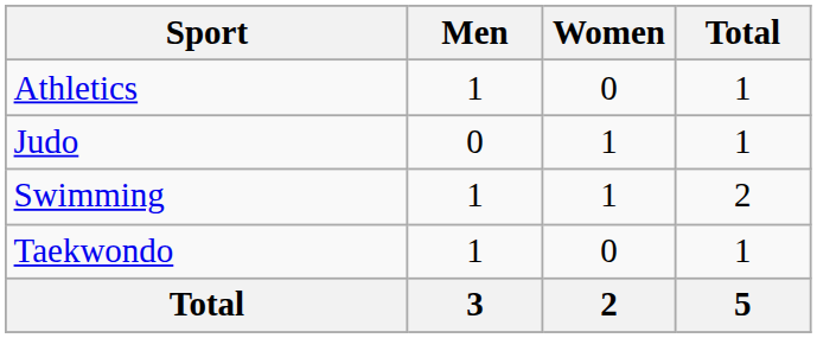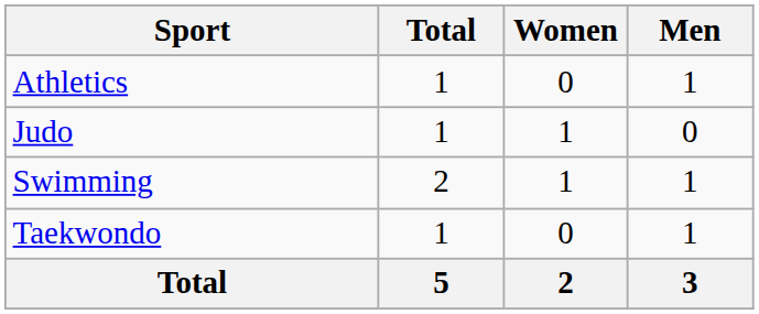 <table class="wikitable sortable" style="text-align:center;">
 <tr>
 <th width=180>Sport</th>
+<th width=55>Total</th>
+<th width=55>Women</th>
 <th width=55>Men</th>
-<th width=55>Women</th>
-<th width=55>Total</th>
 </tr>
 <tr>
 <td align=left><a href='#'>Athletics</a></td>
 <td>1</td>
 <td>0</td>
 <td>1</td>
 </tr>
 <tr>
 <td align=left><a href='#'>Judo</a></td>
-<td>0</td>
 <td>1</td>
 <td>1</td>
+<td>0</td>
 </tr>
 <tr>
 <td align=left><a href='#'>Swimming</a></td>
+<td>2</td>
 <td>1</td>
 <td>1</td>
-<td>2</td>
 </tr>
 <tr>
 <td align=left><a href='#'>Taekwondo</a></td>
 <td>1</td>
 <td>0</td>
 <td>1</td>
 </tr>
 <tr>
 <th>Total</th>
+<th>5</th>
+<th>2</th>
 <th>3</th>
-<th>2</th>
-<th>5</th>
 </tr>
 </table>
